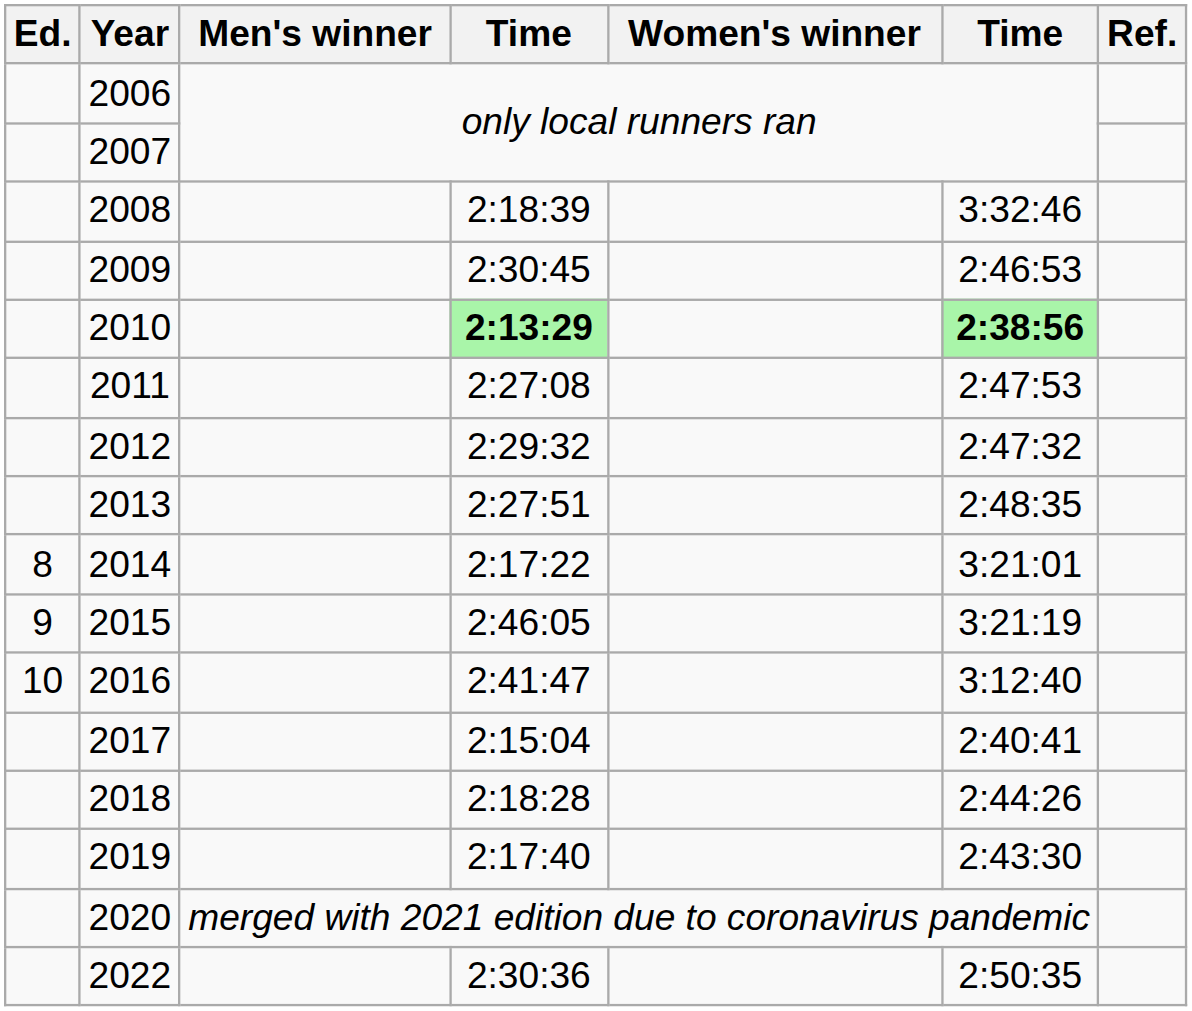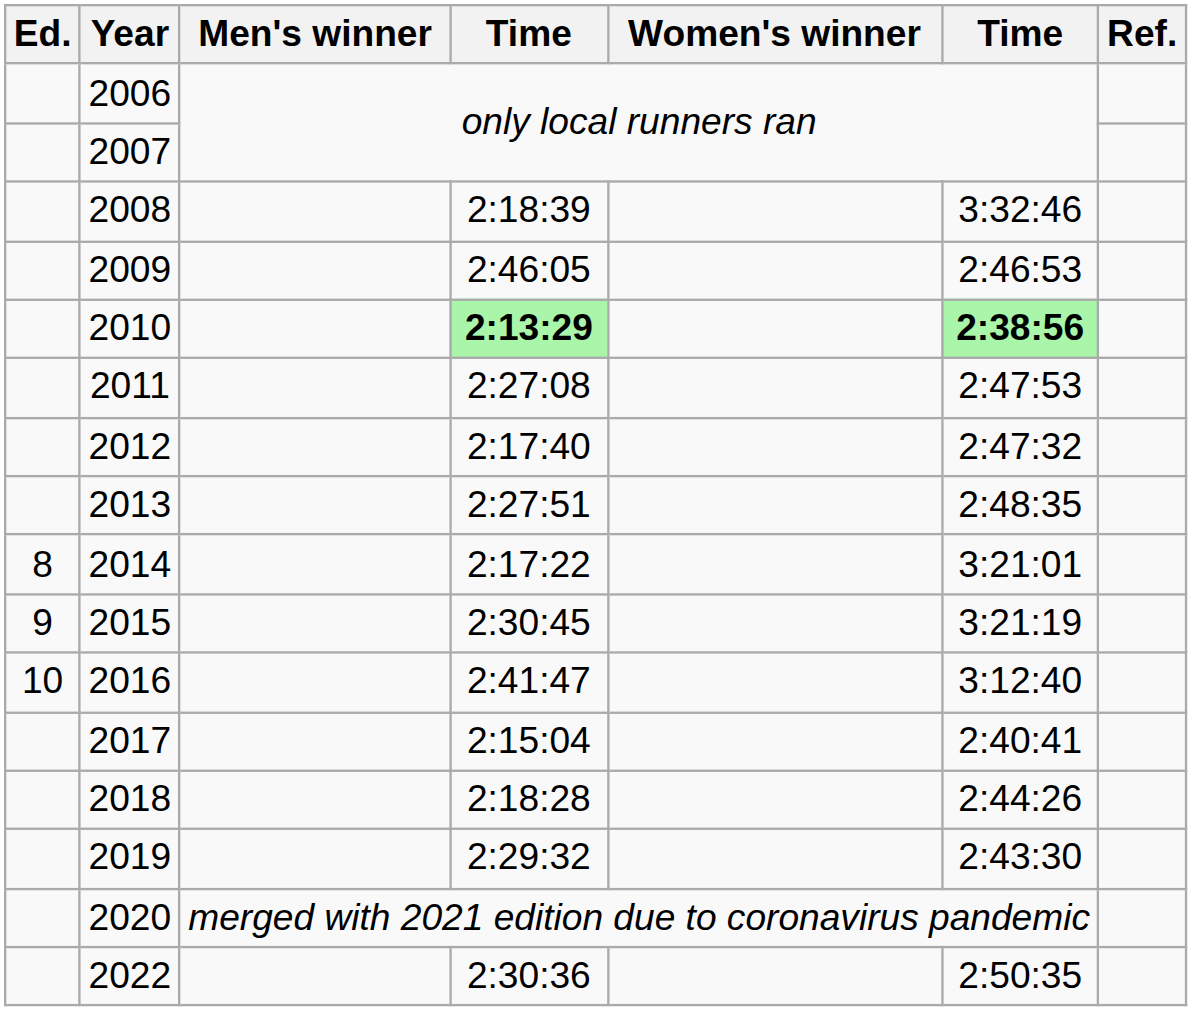 <table class="wikitable sortable" style="text-align:center">
 <tr>
 <th class="unsortable">Ed.</th>
 <th>Year</th>
 <th>Men's winner</th>
 <th>Time</th>
 <th>Women's winner</th>
 <th>Time</th>
 <th class="unsortable">Ref.</th>
 </tr>
 <tr>
 <td></td>
 <td>2006</td>
 <td colspan="4" rowspan="2" data-sort-value=""><em>only local runners ran</em></td>
 <td></td>
 </tr>
 <tr>
 <td></td>
 <td>2007</td>
 <td></td>
 </tr>
 <tr>
 <td></td>
 <td>2008</td>
 <td align="left"></td>
 <td>2:18:39</td>
 <td align="left"></td>
 <td>3:32:46</td>
 <td></td>
 </tr>
 <tr>
 <td></td>
 <td>2009</td>
 <td align="left"></td>
-<td>2:30:45</td>
+<td>2:46:05</td>
 <td align="left"></td>
 <td>2:46:53</td>
 <td></td>
 </tr>
 <tr>
 <td></td>
 <td>2010</td>
 <td align="left"></td>
 <td bgcolor="#A9F5A9"><strong>2:13:29</strong></td>
 <td align="left"></td>
 <td bgcolor="#A9F5A9"><strong>2:38:56</strong></td>
 <td></td>
 </tr>
 <tr>
 <td></td>
 <td>2011</td>
 <td align="left"></td>
 <td>2:27:08</td>
 <td align="left"></td>
 <td>2:47:53</td>
 <td></td>
 </tr>
 <tr>
 <td></td>
 <td>2012</td>
 <td align="left"></td>
-<td>2:29:32</td>
+<td>2:17:40</td>
 <td align="left"></td>
 <td>2:47:32</td>
 <td></td>
 </tr>
 <tr>
 <td></td>
 <td>2013</td>
 <td align="left"></td>
 <td>2:27:51</td>
 <td align="left"></td>
 <td>2:48:35</td>
 <td></td>
 </tr>
 <tr>
 <td>8</td>
 <td>2014</td>
 <td align="left"></td>
 <td>2:17:22</td>
 <td align="left"></td>
 <td>3:21:01</td>
 <td></td>
 </tr>
 <tr>
 <td>9</td>
 <td>2015</td>
 <td align="left"></td>
-<td>2:46:05</td>
+<td>2:30:45</td>
 <td align="left"></td>
 <td>3:21:19</td>
 <td></td>
 </tr>
 <tr>
 <td>10</td>
 <td>2016</td>
 <td align="left"></td>
 <td>2:41:47</td>
 <td align="left"></td>
 <td>3:12:40</td>
 <td></td>
 </tr>
 <tr>
 <td></td>
 <td>2017</td>
 <td align="left"></td>
 <td>2:15:04</td>
 <td align="left"></td>
 <td>2:40:41</td>
 <td></td>
 </tr>
 <tr>
 <td></td>
 <td>2018</td>
 <td align="left"></td>
 <td>2:18:28</td>
 <td align="left"></td>
 <td>2:44:26</td>
 <td></td>
 </tr>
 <tr>
 <td></td>
 <td>2019</td>
 <td align="left"></td>
-<td>2:17:40</td>
+<td>2:29:32</td>
 <td align="left"></td>
 <td>2:43:30</td>
 <td></td>
 </tr>
 <tr>
 <td></td>
 <td>2020</td>
 <td colspan="4" align="center" data-sort-value=""><em>merged with 2021 edition due to coronavirus pandemic</em></td>
 <td></td>
 </tr>
 <tr>
 <td></td>
 <td>2022</td>
 <td align="left"></td>
 <td>2:30:36</td>
 <td align="left"></td>
 <td>2:50:35</td>
 <td></td>
 </tr>
 </table>
